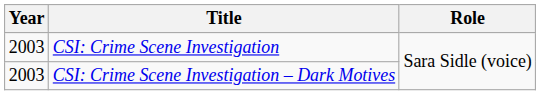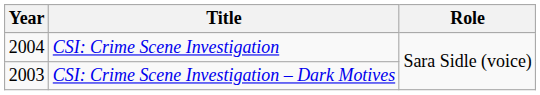 <table class="wikitable sortable">
 <tr>
 <th>Year</th>
 <th>Title</th>
 <th>Role</th>
 </tr>
 <tr>
-<td>2003</td>
+<td>2004</td>
 <td><em><a href='#'>CSI: Crime Scene Investigation</a></em></td>
 <td rowspan=2>Sara Sidle (voice)</td>
 </tr>
 <tr>
 <td>2003</td>
 <td><em><a href='#'>CSI: Crime Scene Investigation – Dark Motives</a></em></td>
 </tr>
 </table>
